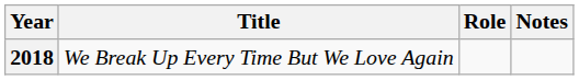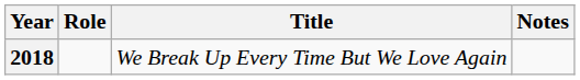 <table class="wikitable  plainrowheaders">
 <tr>
 <th scope="col">Year</th>
+<th scope="col">Role</th>
 <th scope="col">Title</th>
-<th scope="col">Role</th>
 <th scope="col">Notes</th>
 </tr>
 <tr>
 <th scope="row">2018</th>
+<td></td>
 <td><em>We Break Up Every Time But We Love Again</em></td>
-<td></td>
 <td></td>
 </tr>
 </table>
